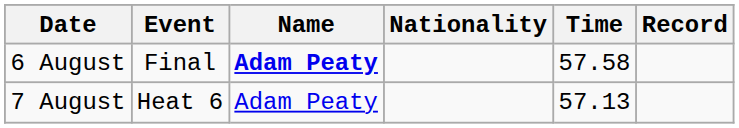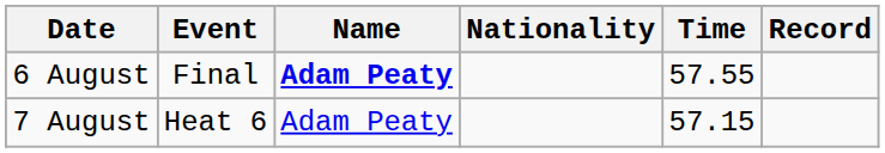 <table class=wikitable style=text-align:center>
 <tr>
 <th>Date</th>
 <th>Event</th>
 <th>Name</th>
 <th>Nationality</th>
 <th>Time</th>
 <th>Record</th>
 </tr>
 <tr>
 <td>6 August</td>
 <td>Final</td>
 <td align=left><strong><a href='#'>Adam Peaty</a></strong></td>
 <td align=left></td>
-<td>57.58</td>
+<td>57.55</td>
 <td></td>
 </tr>
 <tr>
 <td>7 August</td>
 <td>Heat 6</td>
 <td align=left><a href='#'>Adam Peaty</a></td>
 <td align=left></td>
-<td>57.13</td>
+<td>57.15</td>
 <td></td>
 </tr>
 </table>
